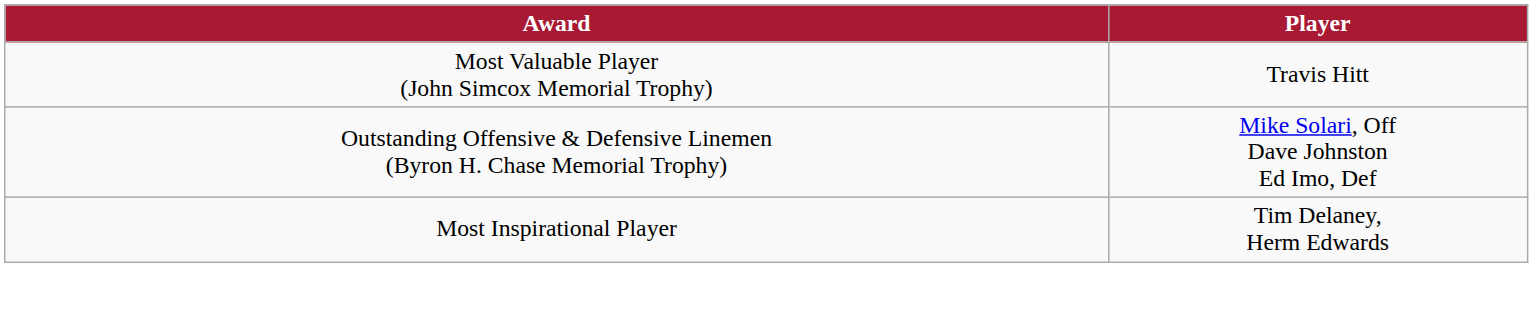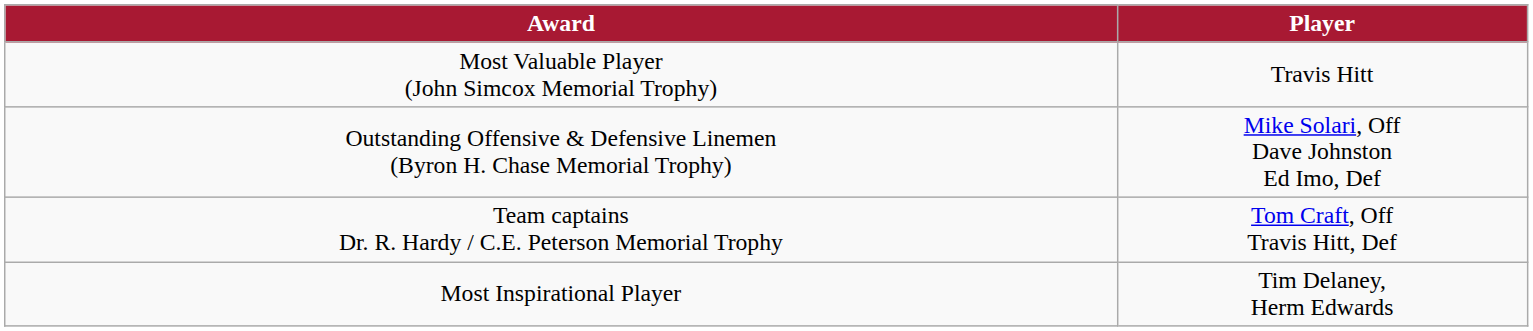 <table class="wikitable" width="65%">
 <tr>
 <th style="background:#A81933;color:#FFFFFF;">Award</th>
 <th style="background:#A81933;color:#FFFFFF;">Player</th>
 </tr>
 <tr align="center" bgcolor="">
 <td>Most Valuable Player<br>(John Simcox Memorial Trophy)</td>
 <td>Travis Hitt</td>
 </tr>
 <tr align="center" bgcolor="">
 <td>Outstanding Offensive & Defensive Linemen<br>(Byron H. Chase Memorial Trophy)</td>
 <td><a href='#'>Mike Solari</a>, Off<br>Dave Johnston<br>Ed Imo, Def</td>
 </tr>
 <tr align="center" bgcolor="">
+<td>Team captains<br>Dr. R. Hardy / C.E. Peterson Memorial Trophy</td>
+<td><a href='#'>Tom Craft</a>, Off<br>Travis Hitt, Def</td>
+</tr>
+<tr align="center" bgcolor="">
 <td>Most Inspirational Player</td>
 <td>Tim Delaney,<br>Herm Edwards</td>
 </tr>
 </table>
